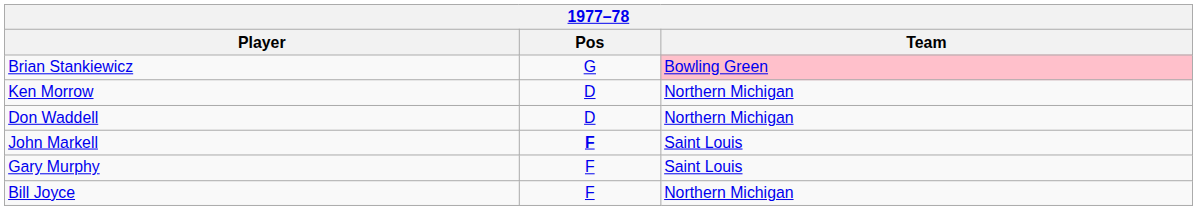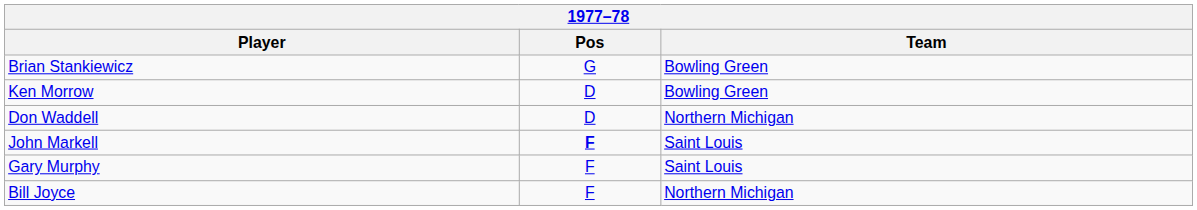 <table class="wikitable" width=95%>
 <tr>
 <th colspan=3><a href='#'>1977–78</a></th>
 </tr>
 <tr>
 <th>Player</th>
 <th>Pos</th>
 <th>Team</th>
 </tr>
 <tr>
 <td><a href='#'>Brian Stankiewicz</a></td>
 <td style="text-align:center;"><a href='#'>G</a></td>
-<td style="background: pink;"><a href='#'>Bowling Green</a></td>
+<td><a href='#'>Bowling Green</a></td>
 </tr>
 <tr>
 <td><a href='#'>Ken Morrow</a></td>
 <td style="text-align:center;"><a href='#'>D</a></td>
-<td><a href='#'>Northern Michigan</a></td>
+<td><a href='#'>Bowling Green</a></td>
 </tr>
 <tr>
 <td><a href='#'>Don Waddell</a></td>
 <td style="text-align:center;"><a href='#'>D</a></td>
 <td><a href='#'>Northern Michigan</a></td>
 </tr>
 <tr>
 <td><a href='#'>John Markell</a></td>
 <td style="text-align:center;"><strong><a href='#'>F</a></strong></td>
 <td><a href='#'>Saint Louis</a></td>
 </tr>
 <tr>
 <td><a href='#'>Gary Murphy</a></td>
 <td style="text-align:center;"><a href='#'>F</a></td>
 <td><a href='#'>Saint Louis</a></td>
 </tr>
 <tr>
 <td><a href='#'>Bill Joyce</a></td>
 <td style="text-align:center;"><a href='#'>F</a></td>
 <td><a href='#'>Northern Michigan</a></td>
 </tr>
 </table>
